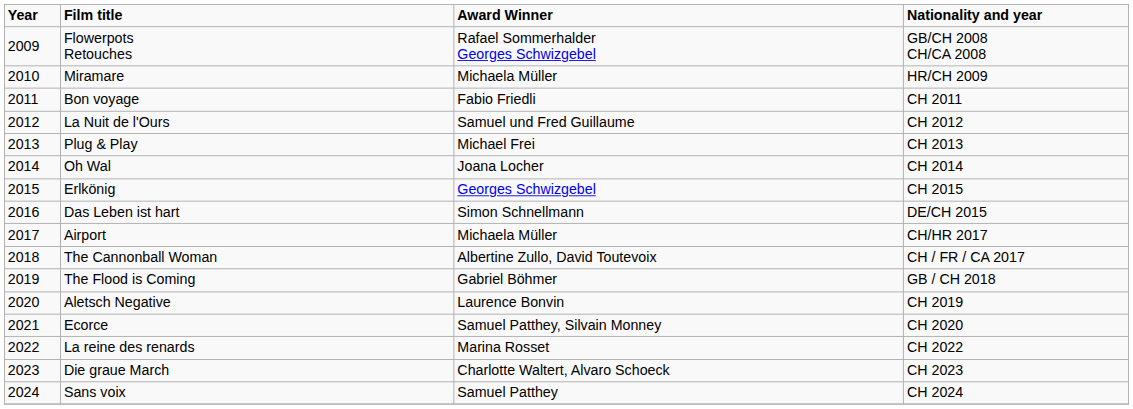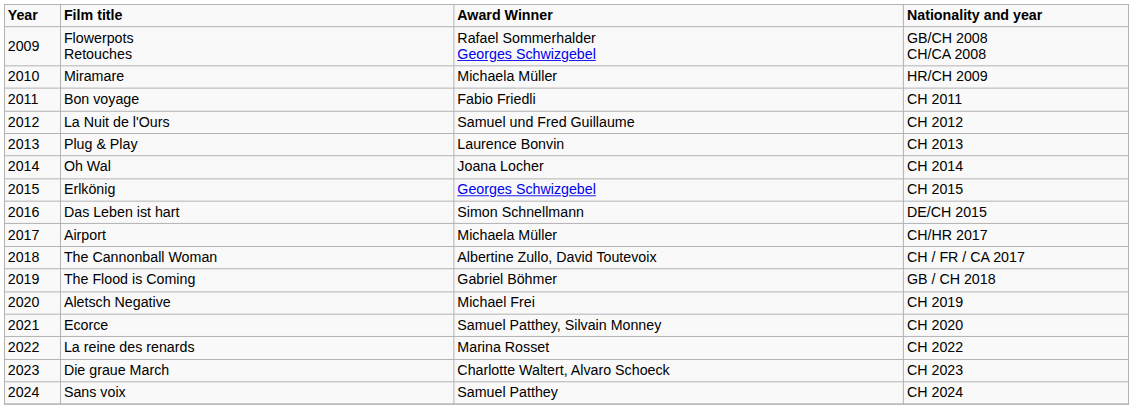 <table class="wikitable" width="100%">
 <tr>
 <td width="5%"><strong>Year</strong></td>
 <td width="35%"><strong>Film title</strong></td>
 <td width="40%"><strong>Award Winner</strong></td>
 <td width="20%"><strong>Nationality and year</strong></td>
 </tr>
 <tr>
 <td>2009</td>
 <td>Flowerpots<br>Retouches</td>
 <td>Rafael Sommerhalder<br><a href='#'>Georges Schwizgebel</a></td>
 <td>GB/CH 2008<br>CH/CA 2008</td>
 </tr>
 <tr>
 <td>2010</td>
 <td>Miramare</td>
 <td>Michaela Müller</td>
 <td>HR/CH 2009</td>
 </tr>
 <tr>
 <td>2011</td>
 <td>Bon voyage</td>
 <td>Fabio Friedli</td>
 <td>CH 2011</td>
 </tr>
 <tr>
 <td>2012</td>
 <td>La Nuit de l'Ours</td>
 <td>Samuel und Fred Guillaume</td>
 <td>CH 2012</td>
 </tr>
 <tr>
 <td>2013</td>
 <td>Plug & Play</td>
-<td>Michael Frei</td>
+<td>Laurence Bonvin </td>
 <td>CH 2013</td>
 </tr>
 <tr>
 <td>2014</td>
 <td>Oh Wal </td>
 <td>Joana Locher </td>
 <td>CH 2014</td>
 </tr>
 <tr>
 <td>2015</td>
 <td>Erlkönig </td>
 <td><a href='#'>Georges Schwizgebel</a></td>
 <td>CH 2015</td>
 </tr>
 <tr>
 <td>2016</td>
 <td>Das Leben ist hart </td>
 <td>Simon Schnellmann </td>
 <td>DE/CH 2015</td>
 </tr>
 <tr>
 <td>2017</td>
 <td>Airport </td>
 <td>Michaela Müller </td>
 <td>CH/HR 2017</td>
 </tr>
 <tr>
 <td>2018</td>
 <td>The Cannonball Woman </td>
 <td>Albertine Zullo, David Toutevoix </td>
 <td>CH / FR / CA 2017</td>
 </tr>
 <tr>
 <td>2019</td>
 <td>The Flood is Coming </td>
 <td>Gabriel Böhmer </td>
 <td>GB / CH 2018</td>
 </tr>
 <tr>
 <td>2020</td>
 <td>Aletsch Negative </td>
-<td>Laurence Bonvin </td>
+<td>Michael Frei</td>
 <td>CH 2019</td>
 </tr>
 <tr>
 <td>2021</td>
 <td>Ecorce </td>
 <td>Samuel Patthey, Silvain Monney </td>
 <td>CH 2020</td>
 </tr>
 <tr>
 <td>2022</td>
 <td>La reine des renards </td>
 <td>Marina Rosset </td>
 <td>CH 2022</td>
 </tr>
 <tr>
 <td>2023</td>
 <td>Die graue March </td>
 <td>Charlotte Waltert, Alvaro Schoeck </td>
 <td>CH 2023</td>
 </tr>
 <tr>
 <td>2024</td>
 <td>Sans voix </td>
 <td>Samuel Patthey </td>
 <td>CH 2024</td>
 </tr>
 <tr>
 </tr>
 </table>
